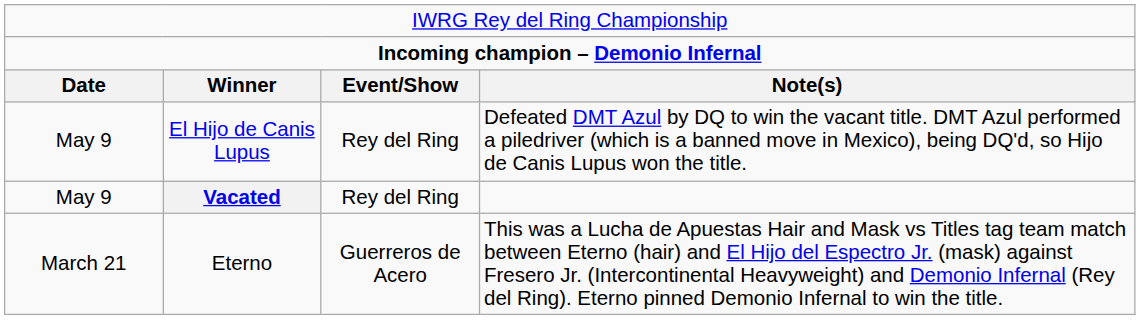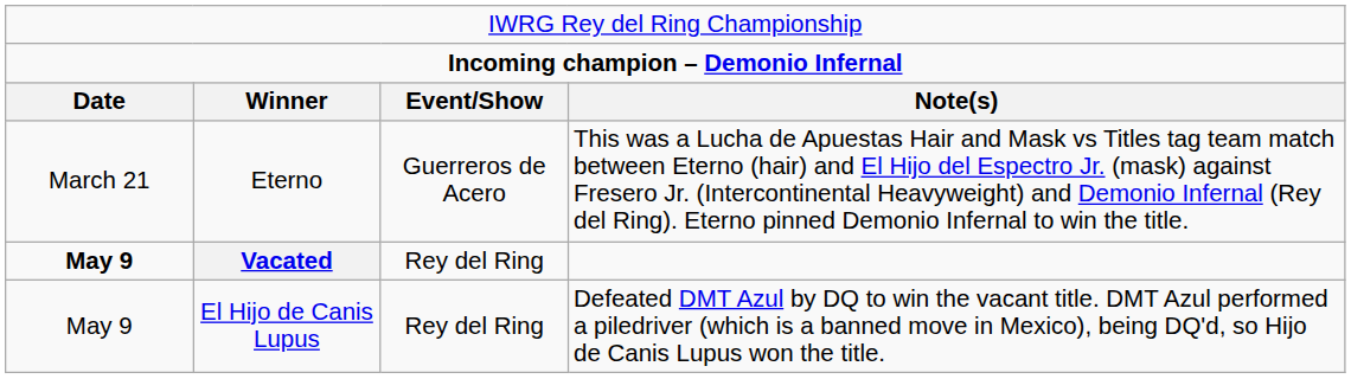 <table class="wikitable" style="text-align:center; width:100%;">
 <tr>
 <td colspan="4" style="text-align: center;"><a href='#'>IWRG Rey del Ring Championship</a></td>
 </tr>
 <tr>
 <td colspan="4" style="text-align: center;"><strong>Incoming champion – <a href='#'>Demonio Infernal</a></strong></td>
 </tr>
 <tr>
 <th width=14%>Date</th>
 <th width=14%>Winner</th>
 <th width=14%>Event/Show</th>
 <th width=58%>Note(s)</th>
 </tr>
 <tr>
+<td>March 21</td>
+<td>Eterno</td>
+<td>Guerreros de Acero</td>
+<td align=left>This was a Lucha de Apuestas Hair and Mask vs Titles tag team match between Eterno (hair) and <a href='#'>El Hijo del Espectro Jr.</a> (mask) against Fresero Jr. (Intercontinental Heavyweight) and <a href='#'>Demonio Infernal</a> (Rey del Ring). Eterno pinned Demonio Infernal to win the title.</td>
+</tr>
+<tr>
+<td><strong>May 9</strong></td>
+<th><a href='#'>Vacated</a></th>
+<td>Rey del Ring</td>
+<td></td>
+</tr>
+<tr>
 <td>May 9</td>
 <td><a href='#'>El Hijo de Canis Lupus</a></td>
 <td>Rey del Ring</td>
 <td align=left>Defeated <a href='#'>DMT Azul</a> by DQ to win the vacant title. DMT Azul performed a piledriver (which is a banned move in Mexico), being DQ'd, so Hijo de Canis Lupus won the title.</td>
 </tr>
-<tr>
-<td>May 9</td>
-<th><a href='#'>Vacated</a></th>
-<td>Rey del Ring</td>
-<td></td>
-</tr>
-<tr>
-<td>March 21</td>
-<td>Eterno</td>
-<td>Guerreros de Acero</td>
-<td align=left>This was a Lucha de Apuestas Hair and Mask vs Titles tag team match between Eterno (hair) and <a href='#'>El Hijo del Espectro Jr.</a> (mask) against Fresero Jr. (Intercontinental Heavyweight) and <a href='#'>Demonio Infernal</a> (Rey del Ring). Eterno pinned Demonio Infernal to win the title.</td>
-</tr>
 </table>
